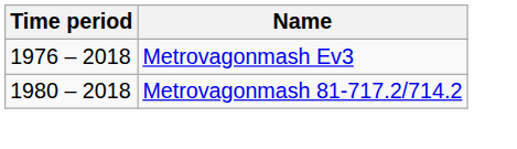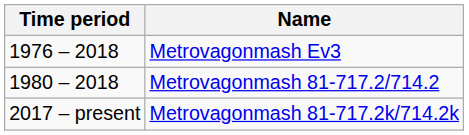 <table class="wikitable">
 <tr>
 <th>Time period</th>
 <th>Name</th>
 </tr>
 <tr>
 <td>1976 – 2018</td>
 <td><a href='#'>Metrovagonmash Ev3</a></td>
 </tr>
 <tr>
 <td>1980 – 2018</td>
 <td><a href='#'>Metrovagonmash 81-717.2/714.2</a></td>
 </tr>
+<tr>
+<td>2017 – present</td>
+<td><a href='#'>Metrovagonmash 81-717.2k/714.2k</a></td>
+</tr>
 </table>
